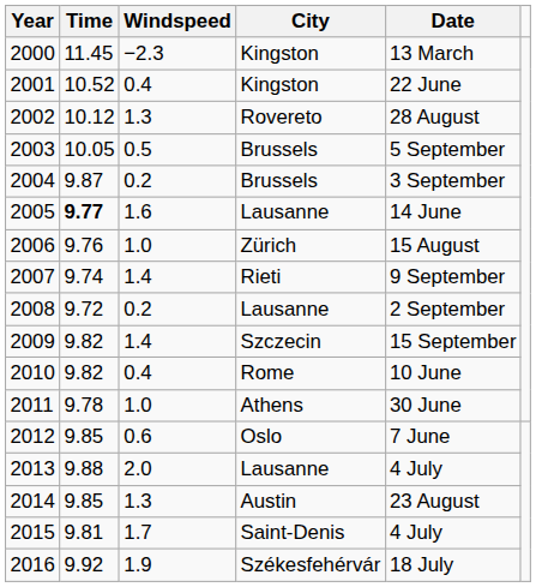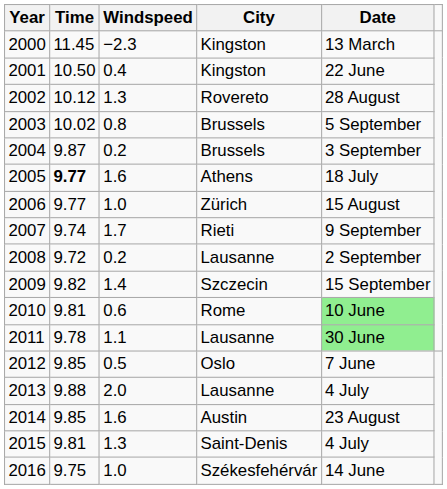 <table class="wikitable">
 <tr>
 <th>Year</th>
 <th>Time</th>
 <th>Windspeed</th>
 <th>City</th>
 <th>Date</th>
 </tr>
 <tr>
 <td>2000</td>
 <td>11.45</td>
 <td>−2.3</td>
 <td>Kingston</td>
 <td>13 March</td>
 <td rowspan=12></td>
 </tr>
 <tr>
 <td>2001</td>
-<td>10.52</td>
+<td>10.50</td>
 <td>0.4</td>
 <td>Kingston</td>
 <td>22 June</td>
 </tr>
 <tr>
 <td>2002</td>
 <td>10.12</td>
 <td>1.3</td>
 <td>Rovereto</td>
 <td>28 August</td>
 </tr>
 <tr>
 <td>2003</td>
-<td>10.05</td>
-<td>0.5</td>
+<td>10.02</td>
+<td>0.8</td>
 <td>Brussels</td>
 <td>5 September</td>
 </tr>
 <tr>
 <td>2004</td>
 <td>9.87</td>
 <td>0.2</td>
 <td>Brussels</td>
 <td>3 September</td>
 </tr>
 <tr>
 <td>2005</td>
 <td><strong>9.77</strong></td>
 <td>1.6</td>
-<td>Lausanne</td>
-<td>14 June</td>
+<td>Athens</td>
+<td>18 July</td>
 </tr>
 <tr>
 <td>2006</td>
-<td>9.76</td>
+<td>9.77</td>
 <td>1.0</td>
 <td>Zürich</td>
 <td>15 August</td>
 </tr>
 <tr>
 <td>2007</td>
 <td>9.74</td>
-<td>1.4</td>
+<td>1.7</td>
 <td>Rieti</td>
 <td>9 September</td>
 </tr>
 <tr>
 <td>2008</td>
 <td>9.72</td>
 <td>0.2</td>
 <td>Lausanne</td>
 <td>2 September</td>
 </tr>
 <tr>
 <td>2009</td>
 <td>9.82</td>
 <td>1.4</td>
 <td>Szczecin</td>
 <td>15 September</td>
 </tr>
 <tr>
 <td>2010</td>
-<td>9.82</td>
-<td>0.4</td>
+<td>9.81</td>
+<td>0.6</td>
 <td>Rome</td>
-<td>10 June</td>
+<td style="background: lightgreen;">10 June</td>
 </tr>
 <tr>
 <td>2011</td>
 <td>9.78</td>
-<td>1.0</td>
-<td>Athens</td>
-<td>30 June</td>
+<td>1.1</td>
+<td>Lausanne</td>
+<td style="background: lightgreen;">30 June</td>
 </tr>
 <tr>
 <td>2012</td>
 <td>9.85</td>
-<td>0.6</td>
+<td>0.5</td>
 <td>Oslo</td>
 <td>7 June</td>
 </tr>
 <tr>
 <td>2013</td>
 <td>9.88</td>
 <td>2.0</td>
 <td>Lausanne</td>
 <td>4 July</td>
 </tr>
 <tr>
 <td>2014</td>
 <td>9.85</td>
-<td>1.3</td>
+<td>1.6</td>
 <td>Austin</td>
 <td>23 August</td>
 </tr>
 <tr>
 <td>2015</td>
 <td>9.81</td>
-<td>1.7</td>
+<td>1.3</td>
 <td>Saint-Denis</td>
 <td>4 July</td>
 </tr>
 <tr>
 <td>2016</td>
-<td>9.92</td>
-<td>1.9</td>
+<td>9.75</td>
+<td>1.0</td>
 <td>Székesfehérvár</td>
-<td>18 July</td>
+<td>14 June</td>
 </tr>
 </table>
